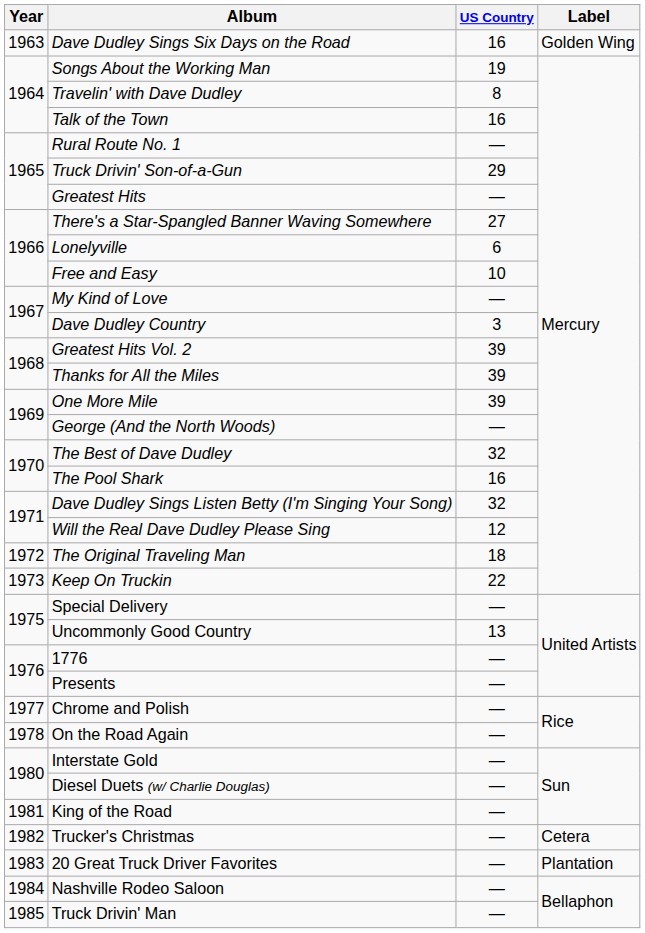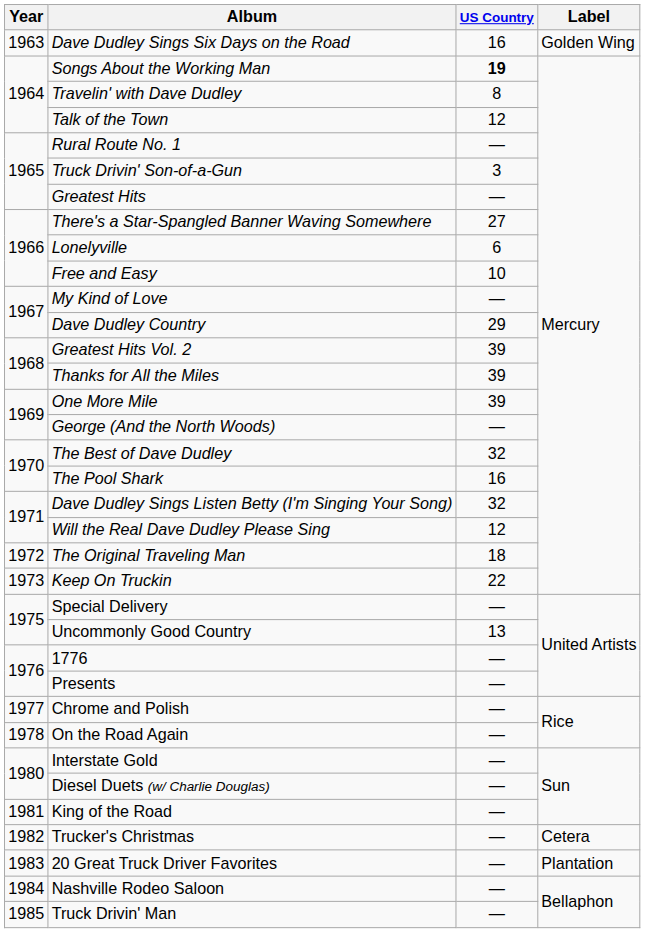 <table class="wikitable">
 <tr>
 <th>Year</th>
 <th>Album</th>
 <th><small><a href='#'>US Country</a></small></th>
 <th>Label</th>
 </tr>
 <tr>
 <td>1963</td>
 <td><em>Dave Dudley Sings Six Days on the Road</em></td>
 <td align="center">16</td>
 <td>Golden Wing</td>
 </tr>
 <tr>
 <td rowspan="3">1964</td>
 <td><em>Songs About the Working Man</em></td>
-<td align="center">19</td>
+<td align="center"><strong>19</strong></td>
 <td rowspan="21">Mercury</td>
 </tr>
 <tr>
 <td><em>Travelin' with Dave Dudley</em></td>
 <td align="center">8</td>
 </tr>
 <tr>
 <td><em>Talk of the Town</em></td>
-<td align="center">16</td>
+<td align="center">12</td>
 </tr>
 <tr>
 <td rowspan="3">1965</td>
 <td><em>Rural Route No. 1</em></td>
 <td align="center">—</td>
 </tr>
 <tr>
 <td><em>Truck Drivin' Son-of-a-Gun</em></td>
-<td align="center">29</td>
+<td align="center">3</td>
 </tr>
 <tr>
 <td><em>Greatest Hits</em></td>
 <td align="center">—</td>
 </tr>
 <tr>
 <td rowspan="3">1966</td>
 <td><em>There's a Star-Spangled Banner Waving Somewhere</em></td>
 <td align="center">27</td>
 </tr>
 <tr>
 <td><em>Lonelyville</em></td>
 <td align="center">6</td>
 </tr>
 <tr>
 <td><em>Free and Easy</em></td>
 <td align="center">10</td>
 </tr>
 <tr>
 <td rowspan="2">1967</td>
 <td><em>My Kind of Love</em></td>
 <td align="center">—</td>
 </tr>
 <tr>
 <td><em>Dave Dudley Country</em></td>
-<td align="center">3</td>
+<td align="center">29</td>
 </tr>
 <tr>
 <td rowspan="2">1968</td>
 <td><em>Greatest Hits Vol. 2</em></td>
 <td align="center">39</td>
 </tr>
 <tr>
 <td><em>Thanks for All the Miles</em></td>
 <td align="center">39</td>
 </tr>
 <tr>
 <td rowspan="2">1969</td>
 <td><em>One More Mile</em></td>
 <td align="center">39</td>
 </tr>
 <tr>
 <td><em>George (And the North Woods)</em></td>
 <td align="center">—</td>
 </tr>
 <tr>
 <td rowspan="2">1970</td>
 <td><em>The Best of Dave Dudley</em></td>
 <td align="center">32</td>
 </tr>
 <tr>
 <td><em>The Pool Shark</em></td>
 <td align="center">16</td>
 </tr>
 <tr>
 <td rowspan="2">1971</td>
 <td><em>Dave Dudley Sings Listen Betty (I'm Singing Your Song)</em></td>
 <td align="center">32</td>
 </tr>
 <tr>
 <td><em>Will the Real Dave Dudley Please Sing</em></td>
 <td align="center">12</td>
 </tr>
 <tr>
 <td>1972</td>
 <td><em>The Original Traveling Man</em></td>
 <td align="center">18</td>
 </tr>
 <tr>
 <td>1973</td>
 <td><em>Keep On Truckin<strong></td>
 <td align="center">22</td>
 </tr>
 <tr>
 <td rowspan="2">1975</td>
 <td></em>Special Delivery<em></td>
 <td align="center">—</td>
 <td rowspan="4">United Artists</td>
 </tr>
 <tr>
 <td></em>Uncommonly Good Country<em></td>
 <td align="center">13</td>
 </tr>
 <tr>
 <td rowspan="2">1976</td>
 <td></em>1776<em></td>
 <td align="center">—</td>
 </tr>
 <tr>
 <td></em>Presents<em></td>
 <td align="center">—</td>
 </tr>
 <tr>
 <td>1977</td>
 <td></em>Chrome and Polish<em></td>
 <td align="center">—</td>
 <td rowspan="2">Rice</td>
 </tr>
 <tr>
 <td>1978</td>
 <td></em>On the Road Again<em></td>
 <td align="center">—</td>
 </tr>
 <tr>
 <td rowspan="2">1980</td>
 <td></em>Interstate Gold<em></td>
 <td align="center">—</td>
 <td rowspan="3">Sun</td>
 </tr>
 <tr>
 <td></em>Diesel Duets<em> <small>(w/ Charlie Douglas)</small></td>
 <td align="center">—</td>
 </tr>
 <tr>
 <td>1981</td>
 <td></em>King of the Road<em></td>
 <td align="center">—</td>
 </tr>
 <tr>
 <td>1982</td>
 <td></em>Trucker's Christmas<em></td>
 <td align="center">—</td>
 <td>Cetera</td>
 </tr>
 <tr>
 <td>1983</td>
 <td></em>20 Great Truck Driver Favorites<em></td>
 <td align="center">—</td>
 <td>Plantation</td>
 </tr>
 <tr>
 <td>1984</td>
 <td></em>Nashville Rodeo Saloon<em></td>
 <td align="center">—</td>
 <td rowspan="2">Bellaphon</td>
 </tr>
 <tr>
 <td>1985</td>
 <td></em>Truck Drivin' Man<em></td>
 <td align="center">—</td>
 </tr>
 </table>
